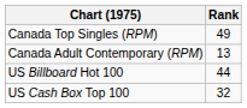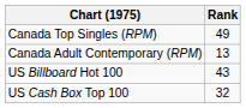 <table class="wikitable sortable">
 <tr>
 <th>Chart (1975)</th>
 <th>Rank</th>
 </tr>
 <tr>
 <td>Canada Top Singles (<em>RPM</em>)</td>
 <td style="text-align:center;">49</td>
 </tr>
 <tr>
 <td>Canada Adult Contemporary (<em>RPM</em>)</td>
 <td style="text-align:center;">13</td>
 </tr>
 <tr>
 <td>US <em>Billboard</em> Hot 100</td>
-<td style="text-align:center;">44</td>
+<td style="text-align:center;">43</td>
 </tr>
 <tr>
 <td>US <em>Cash Box</em> Top 100</td>
 <td style="text-align:center;">32</td>
 </tr>
 </table>
